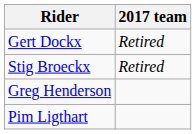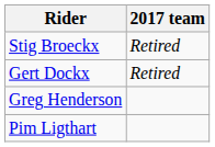 <table class="wikitable">
 <tr>
 <th>Rider</th>
 <th>2017 team</th>
 </tr>
 <tr>
-<td><a href='#'>Gert Dockx</a></td>
+<td><a href='#'>Stig Broeckx</a></td>
 <td><em>Retired</em></td>
 </tr>
 <tr>
-<td><a href='#'>Stig Broeckx</a></td>
+<td><a href='#'>Gert Dockx</a></td>
 <td><em>Retired</em></td>
 </tr>
 <tr>
 <td><a href='#'>Greg Henderson</a></td>
 <td></td>
 </tr>
 <tr>
 <td><a href='#'>Pim Ligthart</a></td>
 <td></td>
 </tr>
 </table>
